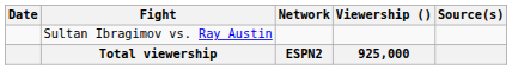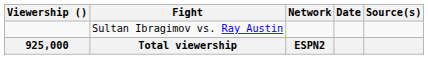 <table class="wikitable sortable" style="text-align:center; font-size:95%">
 <tr>
-<th>Date</th>
+<th>Viewership ()</th>
 <th>Fight</th>
 <th>Network</th>
-<th>Viewership ()</th>
+<th>Date</th>
 <th>Source(s)</th>
 </tr>
 <tr>
 <td></td>
 <td>Sultan Ibragimov vs. <a href='#'>Ray Austin</a></td>
 <td></td>
 <td></td>
 <td></td>
 </tr>
 <tr>
-<th></th>
+<th>925,000</th>
 <th>Total viewership</th>
 <th>ESPN2</th>
-<th>925,000</th>
+<th></th>
 <th></th>
 </tr>
 </table>
